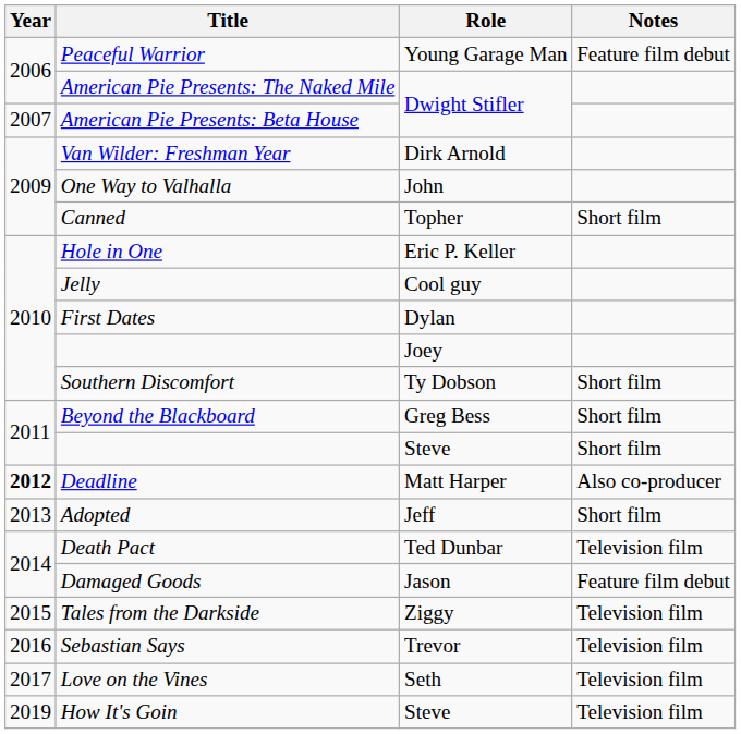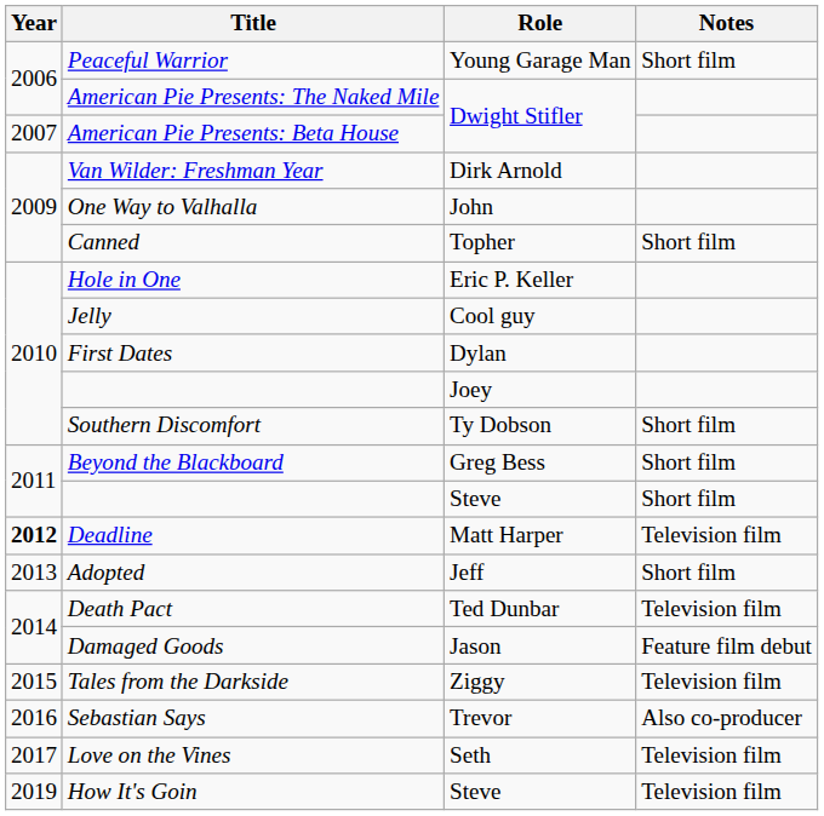 <table class="wikitable sortable">
 <tr>
 <th>Year</th>
 <th>Title</th>
 <th>Role</th>
 <th class="unsortable">Notes</th>
 </tr>
 <tr>
 <td rowspan="2">2006</td>
 <td><em><a href='#'>Peaceful Warrior</a></em></td>
 <td>Young Garage Man</td>
-<td>Feature film debut</td>
+<td>Short film</td>
 </tr>
 <tr>
 <td><em><a href='#'>American Pie Presents: The Naked Mile</a></em></td>
 <td rowspan=2><a href='#'>Dwight Stifler</a></td>
 <td></td>
 </tr>
 <tr>
 <td>2007</td>
 <td><em><a href='#'>American Pie Presents: Beta House</a></em></td>
 <td></td>
 </tr>
 <tr>
 <td rowspan="3">2009</td>
 <td><em><a href='#'>Van Wilder: Freshman Year</a></em></td>
 <td>Dirk Arnold</td>
 <td></td>
 </tr>
 <tr>
 <td><em>One Way to Valhalla</em></td>
 <td>John</td>
 <td></td>
 </tr>
 <tr>
 <td><em>Canned</em></td>
 <td>Topher</td>
 <td>Short film</td>
 </tr>
 <tr>
 <td rowspan="5">2010</td>
 <td><em><a href='#'>Hole in One</a></em></td>
 <td>Eric P. Keller</td>
 <td></td>
 </tr>
 <tr>
 <td><em>Jelly</em></td>
 <td>Cool guy</td>
 <td></td>
 </tr>
 <tr>
 <td><em>First Dates</em></td>
 <td>Dylan</td>
 <td></td>
 </tr>
 <tr>
 <td><em></em></td>
 <td>Joey</td>
 <td></td>
 </tr>
 <tr>
 <td><em>Southern Discomfort</em></td>
 <td>Ty Dobson</td>
 <td>Short film</td>
 </tr>
 <tr>
 <td rowspan="2">2011</td>
 <td><em><a href='#'>Beyond the Blackboard</a></em></td>
 <td>Greg Bess</td>
 <td>Short film</td>
 </tr>
 <tr>
 <td><em></em></td>
 <td>Steve</td>
 <td>Short film</td>
 </tr>
 <tr>
 <td><strong>2012</strong></td>
 <td><em><a href='#'>Deadline</a></em></td>
 <td>Matt Harper</td>
-<td>Also co-producer</td>
+<td>Television film</td>
 </tr>
 <tr>
 <td>2013</td>
 <td><em>Adopted</em></td>
 <td>Jeff</td>
 <td>Short film</td>
 </tr>
 <tr>
 <td rowspan="2">2014</td>
 <td><em>Death Pact</em></td>
 <td>Ted Dunbar</td>
 <td>Television film</td>
 </tr>
 <tr>
 <td><em>Damaged Goods</em></td>
 <td>Jason</td>
 <td>Feature film debut</td>
 </tr>
 <tr>
 <td>2015</td>
 <td><em>Tales from the Darkside</em></td>
 <td>Ziggy</td>
 <td>Television film</td>
 </tr>
 <tr>
 <td>2016</td>
 <td><em>Sebastian Says</em></td>
 <td>Trevor</td>
-<td>Television film</td>
+<td>Also co-producer</td>
 </tr>
 <tr>
 <td>2017</td>
 <td><em>Love on the Vines</em></td>
 <td>Seth</td>
 <td>Television film</td>
 </tr>
 <tr>
 <td>2019</td>
 <td><em>How It's Goin<strong></td>
 <td>Steve</td>
 <td>Television film</td>
 </tr>
 </table>
